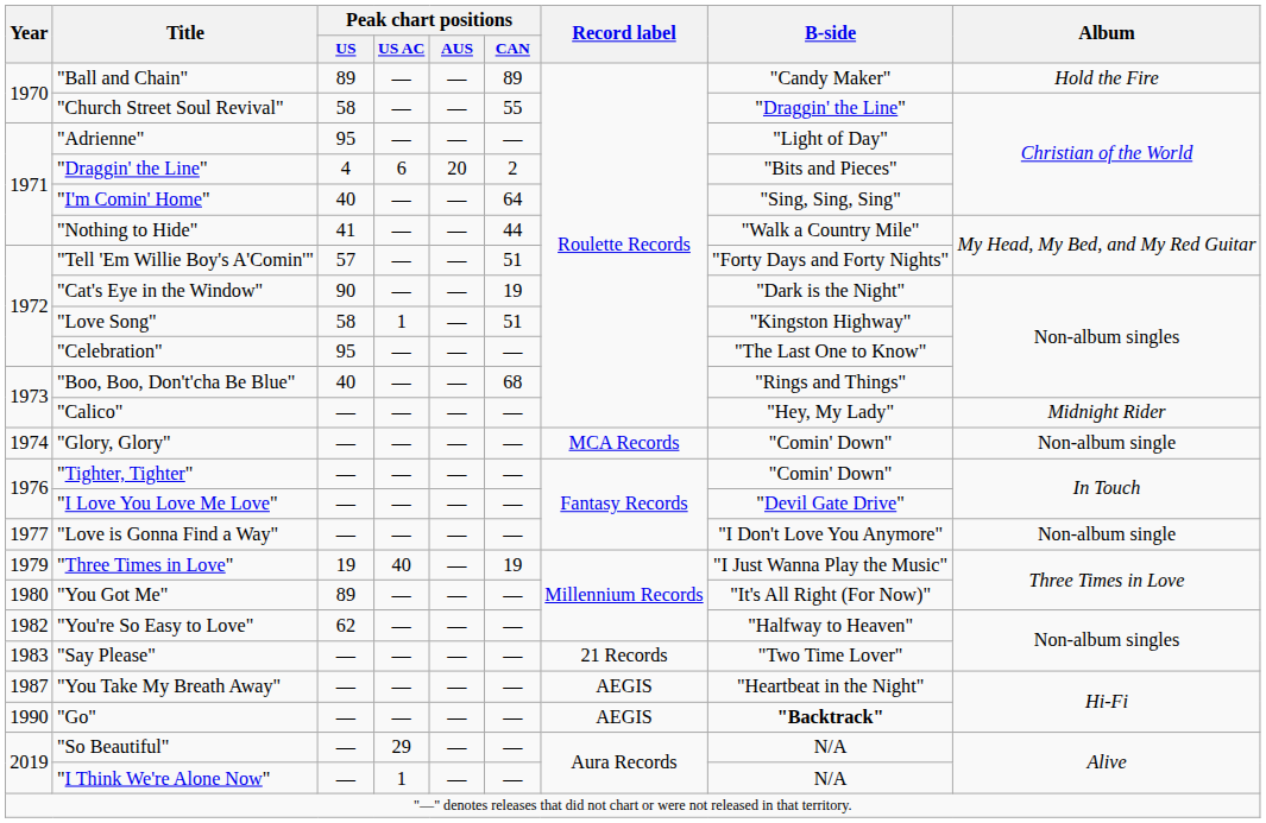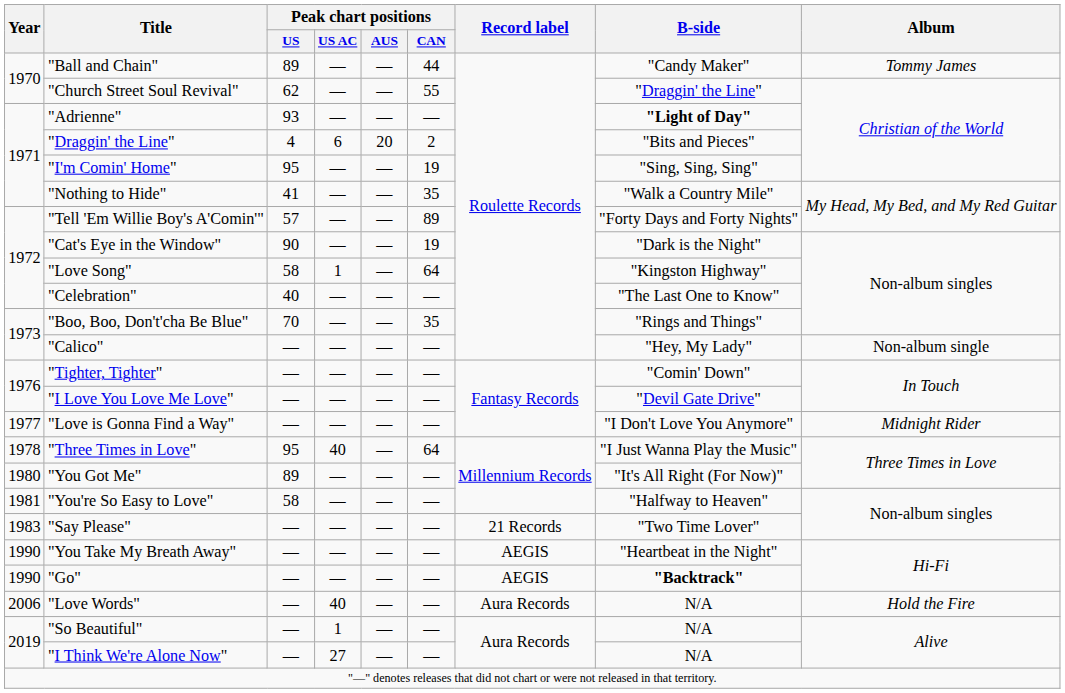 <table class="wikitable" style=text-align:center;>
 <tr>
 <th rowspan="2">Year</th>
 <th rowspan="2">Title</th>
 <th colspan="4">Peak chart positions</th>
 <th rowspan="2"><a href='#'>Record label</a></th>
 <th rowspan="2"><a href='#'>B-side</a></th>
 <th rowspan="2">Album</th>
 </tr>
 <tr style="font-size:smaller;">
 <th align=centre width=40><a href='#'>US</a><br></th>
 <th align=centre width=40><a href='#'>US AC</a><br></th>
 <th align=centre width=40><a href='#'>AUS</a><br></th>
 <th align=centre width=40><a href='#'>CAN</a><br></th>
 </tr>
 <tr>
 <td rowspan="2">1970</td>
 <td align=left>"Ball and Chain"</td>
 <td>89</td>
 <td>—</td>
 <td>—</td>
-<td>89</td>
+<td>44</td>
 <td rowspan="12"><a href='#'>Roulette Records</a></td>
 <td>"Candy Maker"</td>
-<td><em>Hold the Fire</em></td>
+<td><em>Tommy James</em></td>
 </tr>
 <tr>
 <td align=left>"Church Street Soul Revival"</td>
-<td>58</td>
+<td>62</td>
 <td>—</td>
 <td>—</td>
 <td>55</td>
 <td>"<a href='#'>Draggin' the Line</a>"</td>
 <td rowspan="4"><em><a href='#'>Christian of the World</a></em></td>
 </tr>
 <tr>
 <td rowspan="4">1971</td>
 <td align=left>"Adrienne"</td>
-<td>95</td>
+<td>93</td>
 <td>—</td>
 <td>—</td>
 <td>—</td>
-<td>"Light of Day"</td>
+<td><strong>"Light of Day"</strong></td>
 </tr>
 <tr>
 <td align=left>"<a href='#'>Draggin' the Line</a>"</td>
 <td>4</td>
 <td>6</td>
 <td>20</td>
 <td>2</td>
 <td>"Bits and Pieces"</td>
 </tr>
 <tr>
 <td align=left>"<a href='#'>I'm Comin' Home</a>"</td>
-<td>40</td>
+<td>95</td>
 <td>—</td>
 <td>—</td>
-<td>64</td>
+<td>19</td>
 <td>"Sing, Sing, Sing"</td>
 </tr>
 <tr>
 <td align=left>"Nothing to Hide"</td>
 <td>41</td>
 <td>—</td>
 <td>—</td>
-<td>44</td>
+<td>35</td>
 <td>"Walk a Country Mile"</td>
 <td rowspan="2"><em>My Head, My Bed, and My Red Guitar</em></td>
 </tr>
 <tr>
 <td rowspan="4">1972</td>
 <td align=left>"Tell 'Em Willie Boy's A'Comin'"</td>
 <td>57</td>
 <td>—</td>
 <td>—</td>
-<td>51</td>
+<td>89</td>
 <td>"Forty Days and Forty Nights"</td>
 </tr>
 <tr>
 <td align=left>"Cat's Eye in the Window"</td>
 <td>90</td>
 <td>—</td>
 <td>—</td>
 <td>19</td>
 <td>"Dark is the Night"</td>
 <td rowspan="4">Non-album singles</td>
 </tr>
 <tr>
 <td align=left>"Love Song"</td>
 <td>58</td>
 <td>1</td>
 <td>—</td>
-<td>51</td>
+<td>64</td>
 <td>"Kingston Highway"</td>
 </tr>
 <tr>
 <td align=left>"Celebration"</td>
-<td>95</td>
+<td>40</td>
 <td>—</td>
 <td>—</td>
 <td>—</td>
 <td>"The Last One to Know"</td>
 </tr>
 <tr>
 <td rowspan="2">1973</td>
 <td align=left>"Boo, Boo, Don't'cha Be Blue"</td>
-<td>40</td>
+<td>70</td>
 <td>—</td>
 <td>—</td>
-<td>68</td>
+<td>35</td>
 <td>"Rings and Things"</td>
 </tr>
 <tr>
 <td align=left>"Calico"</td>
 <td>—</td>
 <td>—</td>
 <td>—</td>
 <td>—</td>
 <td>"Hey, My Lady"</td>
-<td><em>Midnight Rider</em></td>
-</tr>
-<tr>
-<td>1974</td>
-<td align=left>"Glory, Glory"</td>
-<td>—</td>
-<td>—</td>
-<td>—</td>
-<td>—</td>
-<td><a href='#'>MCA Records</a></td>
-<td>"Comin' Down"</td>
 <td>Non-album single</td>
 </tr>
 <tr>
 <td rowspan="2">1976</td>
 <td align=left>"<a href='#'>Tighter, Tighter</a>"</td>
 <td>—</td>
 <td>—</td>
 <td>—</td>
 <td>—</td>
 <td rowspan="3"><a href='#'>Fantasy Records</a></td>
 <td>"Comin' Down"</td>
 <td rowspan="2"><em>In Touch</em></td>
 </tr>
 <tr>
 <td align=left>"<a href='#'>I Love You Love Me Love</a>"</td>
 <td>—</td>
 <td>—</td>
 <td>—</td>
 <td>—</td>
 <td>"<a href='#'>Devil Gate Drive</a>"</td>
 </tr>
 <tr>
 <td>1977</td>
 <td align=left>"Love is Gonna Find a Way"</td>
 <td>—</td>
 <td>—</td>
 <td>—</td>
 <td>—</td>
 <td>"I Don't Love You Anymore"</td>
-<td>Non-album single</td>
+<td><em>Midnight Rider</em></td>
 </tr>
 <tr>
-<td>1979</td>
+<td>1978</td>
 <td align=left>"<a href='#'>Three Times in Love</a>"</td>
-<td>19</td>
+<td>95</td>
 <td>40</td>
 <td>—</td>
-<td>19</td>
+<td>64</td>
 <td rowspan="3"><a href='#'>Millennium Records</a></td>
 <td>"I Just Wanna Play the Music"</td>
 <td rowspan="2"><em>Three Times in Love</em></td>
 </tr>
 <tr>
 <td>1980</td>
 <td align=left>"You Got Me"</td>
 <td>89</td>
 <td>—</td>
 <td>—</td>
 <td>—</td>
 <td>"It's All Right (For Now)"</td>
 </tr>
 <tr>
-<td>1982</td>
+<td>1981</td>
 <td align=left>"You're So Easy to Love"</td>
-<td>62</td>
+<td>58</td>
 <td>—</td>
 <td>—</td>
 <td>—</td>
 <td>"Halfway to Heaven"</td>
 <td rowspan="2">Non-album singles</td>
 </tr>
 <tr>
 <td>1983</td>
 <td align=left>"Say Please"</td>
 <td>—</td>
 <td>—</td>
 <td>—</td>
 <td>—</td>
 <td>21 Records</td>
 <td>"Two Time Lover"</td>
 </tr>
 <tr>
-<td>1987</td>
+<td>1990</td>
 <td align=left>"You Take My Breath Away"</td>
 <td>—</td>
 <td>—</td>
 <td>—</td>
 <td>—</td>
 <td>AEGIS</td>
 <td>"Heartbeat in the Night"</td>
 <td rowspan=2><em>Hi-Fi</em></td>
 </tr>
 <tr>
 <td>1990</td>
 <td align=left>"Go"</td>
 <td>—</td>
 <td>—</td>
 <td>—</td>
 <td>—</td>
 <td>AEGIS</td>
 <td><strong>"Backtrack"</strong></td>
 </tr>
 <tr>
+<td>2006</td>
+<td align=left>"Love Words"</td>
+<td>—</td>
+<td>40</td>
+<td>—</td>
+<td>—</td>
+<td>Aura Records</td>
+<td>N/A</td>
+<td><em>Hold the Fire</em></td>
+</tr>
+<tr>
 <td rowspan=2>2019</td>
 <td align=left>"So Beautiful"</td>
 <td>—</td>
-<td>29</td>
+<td>1</td>
 <td>—</td>
 <td>—</td>
 <td rowspan=2>Aura Records</td>
 <td>N/A</td>
 <td rowspan=2><em>Alive</em></td>
 </tr>
 <tr>
 <td align=left>"<a href='#'>I Think We're Alone Now</a>" </td>
 <td>—</td>
-<td>1</td>
+<td>27</td>
 <td>—</td>
 <td>—</td>
 <td>N/A</td>
 </tr>
 <tr>
 <td colspan="9" style="text-align:center; font-size:9pt;">"—" denotes releases that did not chart or were not released in that territory.</td>
 </tr>
 </table>
